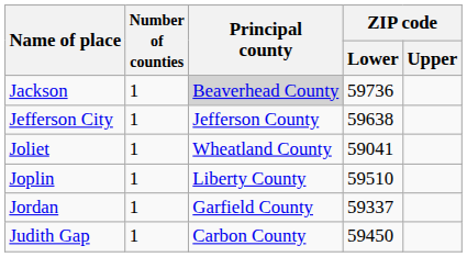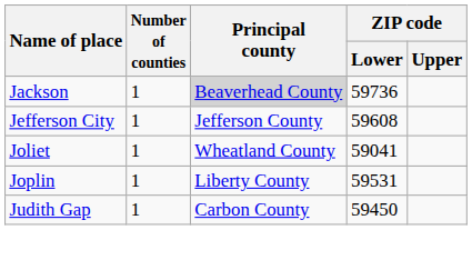 <table class=wikitable>
 <tr>
 <th rowspan=2>Name of place</th>
 <th rowspan=2><small>Number <br>of<br>counties</small></th>
 <th rowspan=2>Principal <br> county</th>
 <th colspan=2>ZIP code</th>
 </tr>
 <tr>
 <th>Lower</th>
 <th>Upper</th>
 </tr>
 <tr>
 <td><a href='#'>Jackson</a></td>
 <td>1</td>
 <td style="background: lightgrey;"><a href='#'>Beaverhead County</a></td>
 <td>59736</td>
 <td></td>
 </tr>
 <tr>
 <td><a href='#'>Jefferson City</a></td>
 <td>1</td>
 <td><a href='#'>Jefferson County</a></td>
-<td>59638</td>
+<td>59608</td>
 <td></td>
 </tr>
 <tr>
 <td><a href='#'>Joliet</a></td>
 <td>1</td>
 <td><a href='#'>Wheatland County</a></td>
 <td>59041</td>
 <td></td>
 </tr>
 <tr>
 <td><a href='#'>Joplin</a></td>
 <td>1</td>
 <td><a href='#'>Liberty County</a></td>
-<td>59510</td>
-<td></td>
-</tr>
-<tr>
-<td><a href='#'>Jordan</a></td>
-<td>1</td>
-<td><a href='#'>Garfield County</a></td>
-<td>59337</td>
+<td>59531</td>
 <td></td>
 </tr>
 <tr>
 <td><a href='#'>Judith Gap</a></td>
 <td>1</td>
 <td><a href='#'>Carbon County</a></td>
 <td>59450</td>
 <td></td>
 </tr>
 </table>
